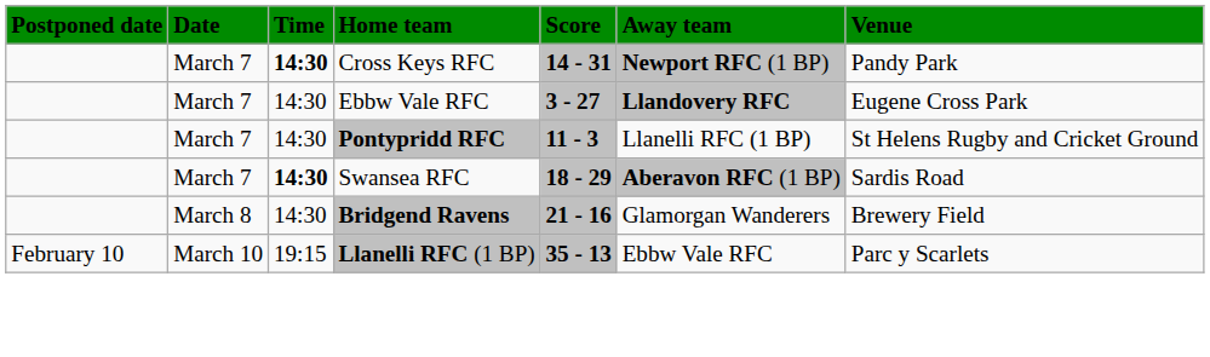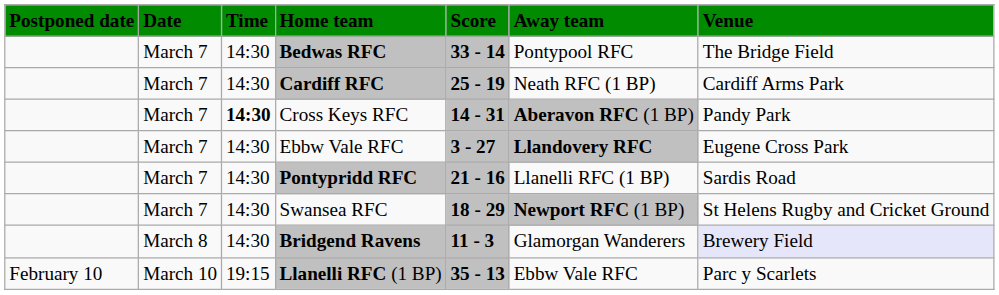 <table class="wikitable" style="margin:0.5em auto; font-size:95%">
 <tr bgcolor="#008B00">
 <td><strong>Postponed date</strong></td>
 <td><strong>Date</strong></td>
 <td><strong>Time</strong></td>
 <td><strong>Home team</strong></td>
 <td><strong>Score</strong></td>
 <td><strong>Away team</strong></td>
 <td><strong>Venue</strong></td>
 </tr>
 <tr>
 <td></td>
 <td>March 7</td>
+<td>14:30</td>
+<td bgcolor="silver"><strong>Bedwas RFC</strong></td>
+<td bgcolor="silver"><strong>33 - 14</strong></td>
+<td>Pontypool RFC</td>
+<td>The Bridge Field</td>
+</tr>
+<tr>
+<td></td>
+<td>March 7</td>
+<td>14:30</td>
+<td bgcolor="silver"><strong>Cardiff RFC</strong></td>
+<td bgcolor="silver"><strong>25 - 19</strong></td>
+<td>Neath RFC (1 BP)</td>
+<td>Cardiff Arms Park</td>
+</tr>
+<tr>
+<td></td>
+<td>March 7</td>
 <td><strong>14:30</strong></td>
 <td>Cross Keys RFC</td>
 <td bgcolor="silver"><strong>14 - 31</strong></td>
-<td bgcolor="silver"><strong>Newport RFC</strong> (1 BP)</td>
+<td bgcolor="silver"><strong>Aberavon RFC</strong> (1 BP)</td>
 <td>Pandy Park</td>
 </tr>
 <tr>
 <td></td>
 <td>March 7</td>
 <td>14:30</td>
 <td>Ebbw Vale RFC</td>
 <td bgcolor="silver"><strong>3 - 27</strong></td>
 <td bgcolor="silver"><strong>Llandovery RFC</strong></td>
 <td>Eugene Cross Park</td>
 </tr>
 <tr>
 <td></td>
 <td>March 7</td>
 <td>14:30</td>
 <td bgcolor="silver"><strong>Pontypridd RFC</strong></td>
-<td bgcolor="silver"><strong>11 - 3</strong></td>
+<td bgcolor="silver"><strong>21 - 16</strong></td>
 <td>Llanelli RFC (1 BP)</td>
-<td>St Helens Rugby and Cricket Ground</td>
+<td>Sardis Road</td>
 </tr>
 <tr>
 <td></td>
 <td>March 7</td>
-<td><strong>14:30</strong></td>
+<td>14:30</td>
 <td>Swansea RFC</td>
 <td bgcolor="silver"><strong>18 - 29</strong></td>
-<td bgcolor="silver"><strong>Aberavon RFC</strong> (1 BP)</td>
-<td>Sardis Road</td>
+<td bgcolor="silver"><strong>Newport RFC</strong> (1 BP)</td>
+<td>St Helens Rugby and Cricket Ground</td>
 </tr>
 <tr>
 <td></td>
 <td>March 8</td>
 <td>14:30</td>
 <td bgcolor="silver"><strong>Bridgend Ravens</strong></td>
-<td bgcolor="silver"><strong>21 - 16</strong></td>
+<td bgcolor="silver"><strong>11 - 3</strong></td>
 <td>Glamorgan Wanderers</td>
-<td>Brewery Field</td>
+<td style="background: lavender;">Brewery Field</td>
 </tr>
 <tr>
 <td>February 10</td>
 <td>March 10</td>
 <td>19:15</td>
 <td bgcolor="silver"><strong>Llanelli RFC</strong> (1 BP)</td>
 <td bgcolor="silver"><strong>35 - 13</strong></td>
 <td>Ebbw Vale RFC</td>
 <td>Parc y Scarlets</td>
 </tr>
 </table>
